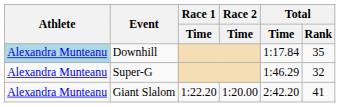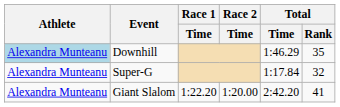 <table class="wikitable" style="font-size:90%">
 <tr>
 <th rowspan="2">Athlete</th>
 <th rowspan="2">Event</th>
 <th>Race 1</th>
 <th>Race 2</th>
 <th colspan="2">Total</th>
 </tr>
 <tr>
 <th>Time</th>
 <th>Time</th>
 <th>Time</th>
 <th>Rank</th>
 </tr>
 <tr>
 <td style="background: lightblue;"><a href='#'>Alexandra Munteanu</a></td>
 <td>Downhill</td>
 <td colspan="2" bgcolor="wheat"></td>
-<td align="center">1:17.84</td>
+<td align="center">1:46.29</td>
 <td align="center">35</td>
 </tr>
 <tr>
 <td><a href='#'>Alexandra Munteanu</a></td>
 <td>Super-G</td>
 <td colspan="2" bgcolor="wheat"></td>
-<td align="center">1:46.29</td>
+<td align="center">1:17.84</td>
 <td align="center">32</td>
 </tr>
 <tr>
 <td><a href='#'>Alexandra Munteanu</a></td>
 <td>Giant Slalom</td>
 <td align="center">1:22.20</td>
 <td align="center">1:20.00</td>
 <td align="center">2:42.20</td>
 <td align="center">41</td>
 </tr>
 </table>
